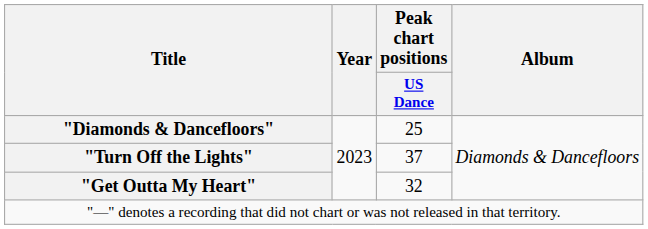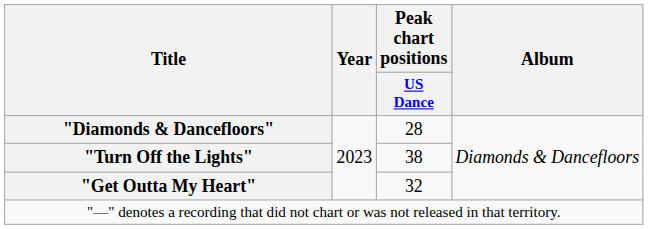 <table class="wikitable plainrowheaders" style="text-align:center;">
 <tr>
 <th scope="col" rowspan="2" style="width:18em;">Title</th>
 <th scope="col" rowspan="2" style="width:1em;">Year</th>
 <th scope="col">Peak chart positions</th>
 <th scope="col" rowspan="2">Album</th>
 </tr>
 <tr>
 <th scope="col" style="width:3em;font-size:85%;"><a href='#'>US<br>Dance</a><br></th>
 </tr>
 <tr>
 <th scope="row">"Diamonds & Dancefloors"</th>
 <td rowspan="3">2023</td>
-<td>25</td>
+<td>28</td>
 <td rowspan="3"><em>Diamonds & Dancefloors</em></td>
 </tr>
 <tr>
 <th scope="row">"Turn Off the Lights"</th>
-<td>37</td>
+<td>38</td>
 </tr>
 <tr>
 <th scope="row">"Get Outta My Heart"</th>
 <td>32</td>
 </tr>
 <tr>
 <td colspan="8" style="font-size:85%;">"—" denotes a recording that did not chart or was not released in that territory.</td>
 </tr>
 </table>
